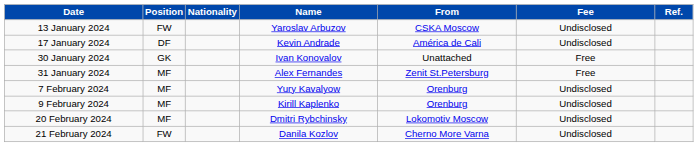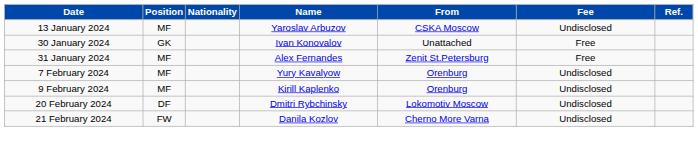 <table class="wikitable"  style="text-align:center; font-size:90%; ">
 <tr>
 <th style="background:#0047AB; color:#FFFFFF; width:200px;">Date</th>
 <th style="background:#0047AB; color:#FFFFFF; width:50px;">Position</th>
 <th style="background:#0047AB; color:#FFFFFF; width:50px;">Nationality</th>
 <th style="background:#0047AB; color:#FFFFFF; width:200px;">Name</th>
 <th style="background:#0047AB; color:#FFFFFF; width:200px;">From</th>
 <th style="background:#0047AB; color:#FFFFFF; width:200px;">Fee</th>
 <th style="background:#0047AB; color:#FFFFFF; width:50px;">Ref.</th>
 </tr>
 <tr>
 <td>13 January 2024</td>
-<td>FW</td>
+<td>MF</td>
 <td></td>
 <td><a href='#'>Yaroslav Arbuzov</a></td>
 <td><a href='#'>CSKA Moscow</a></td>
-<td>Undisclosed</td>
-<td></td>
-</tr>
-<tr>
-<td>17 January 2024</td>
-<td>DF</td>
-<td></td>
-<td><a href='#'>Kevin Andrade</a></td>
-<td><a href='#'>América de Cali</a></td>
 <td>Undisclosed</td>
 <td></td>
 </tr>
 <tr>
 <td>30 January 2024</td>
 <td>GK</td>
 <td></td>
 <td><a href='#'>Ivan Konovalov</a></td>
 <td>Unattached</td>
 <td>Free</td>
 <td></td>
 </tr>
 <tr>
 <td>31 January 2024</td>
 <td>MF</td>
 <td></td>
 <td><a href='#'>Alex Fernandes</a></td>
 <td><a href='#'>Zenit St.Petersburg</a></td>
 <td>Free</td>
 <td></td>
 </tr>
 <tr>
 <td>7 February 2024</td>
 <td>MF</td>
 <td></td>
 <td><a href='#'>Yury Kavalyow</a></td>
 <td><a href='#'>Orenburg</a></td>
 <td>Undisclosed</td>
 <td></td>
 </tr>
 <tr>
 <td>9 February 2024</td>
 <td>MF</td>
 <td></td>
 <td><a href='#'>Kirill Kaplenko</a></td>
 <td><a href='#'>Orenburg</a></td>
 <td>Undisclosed</td>
 <td></td>
 </tr>
 <tr>
 <td>20 February 2024</td>
-<td>MF</td>
+<td>DF</td>
 <td></td>
 <td><a href='#'>Dmitri Rybchinsky</a></td>
 <td><a href='#'>Lokomotiv Moscow</a></td>
 <td>Undisclosed</td>
 <td></td>
 </tr>
 <tr>
 <td>21 February 2024</td>
 <td>FW</td>
 <td></td>
 <td><a href='#'>Danila Kozlov</a></td>
 <td><a href='#'>Cherno More Varna</a></td>
 <td>Undisclosed</td>
 <td></td>
 </tr>
 </table>
